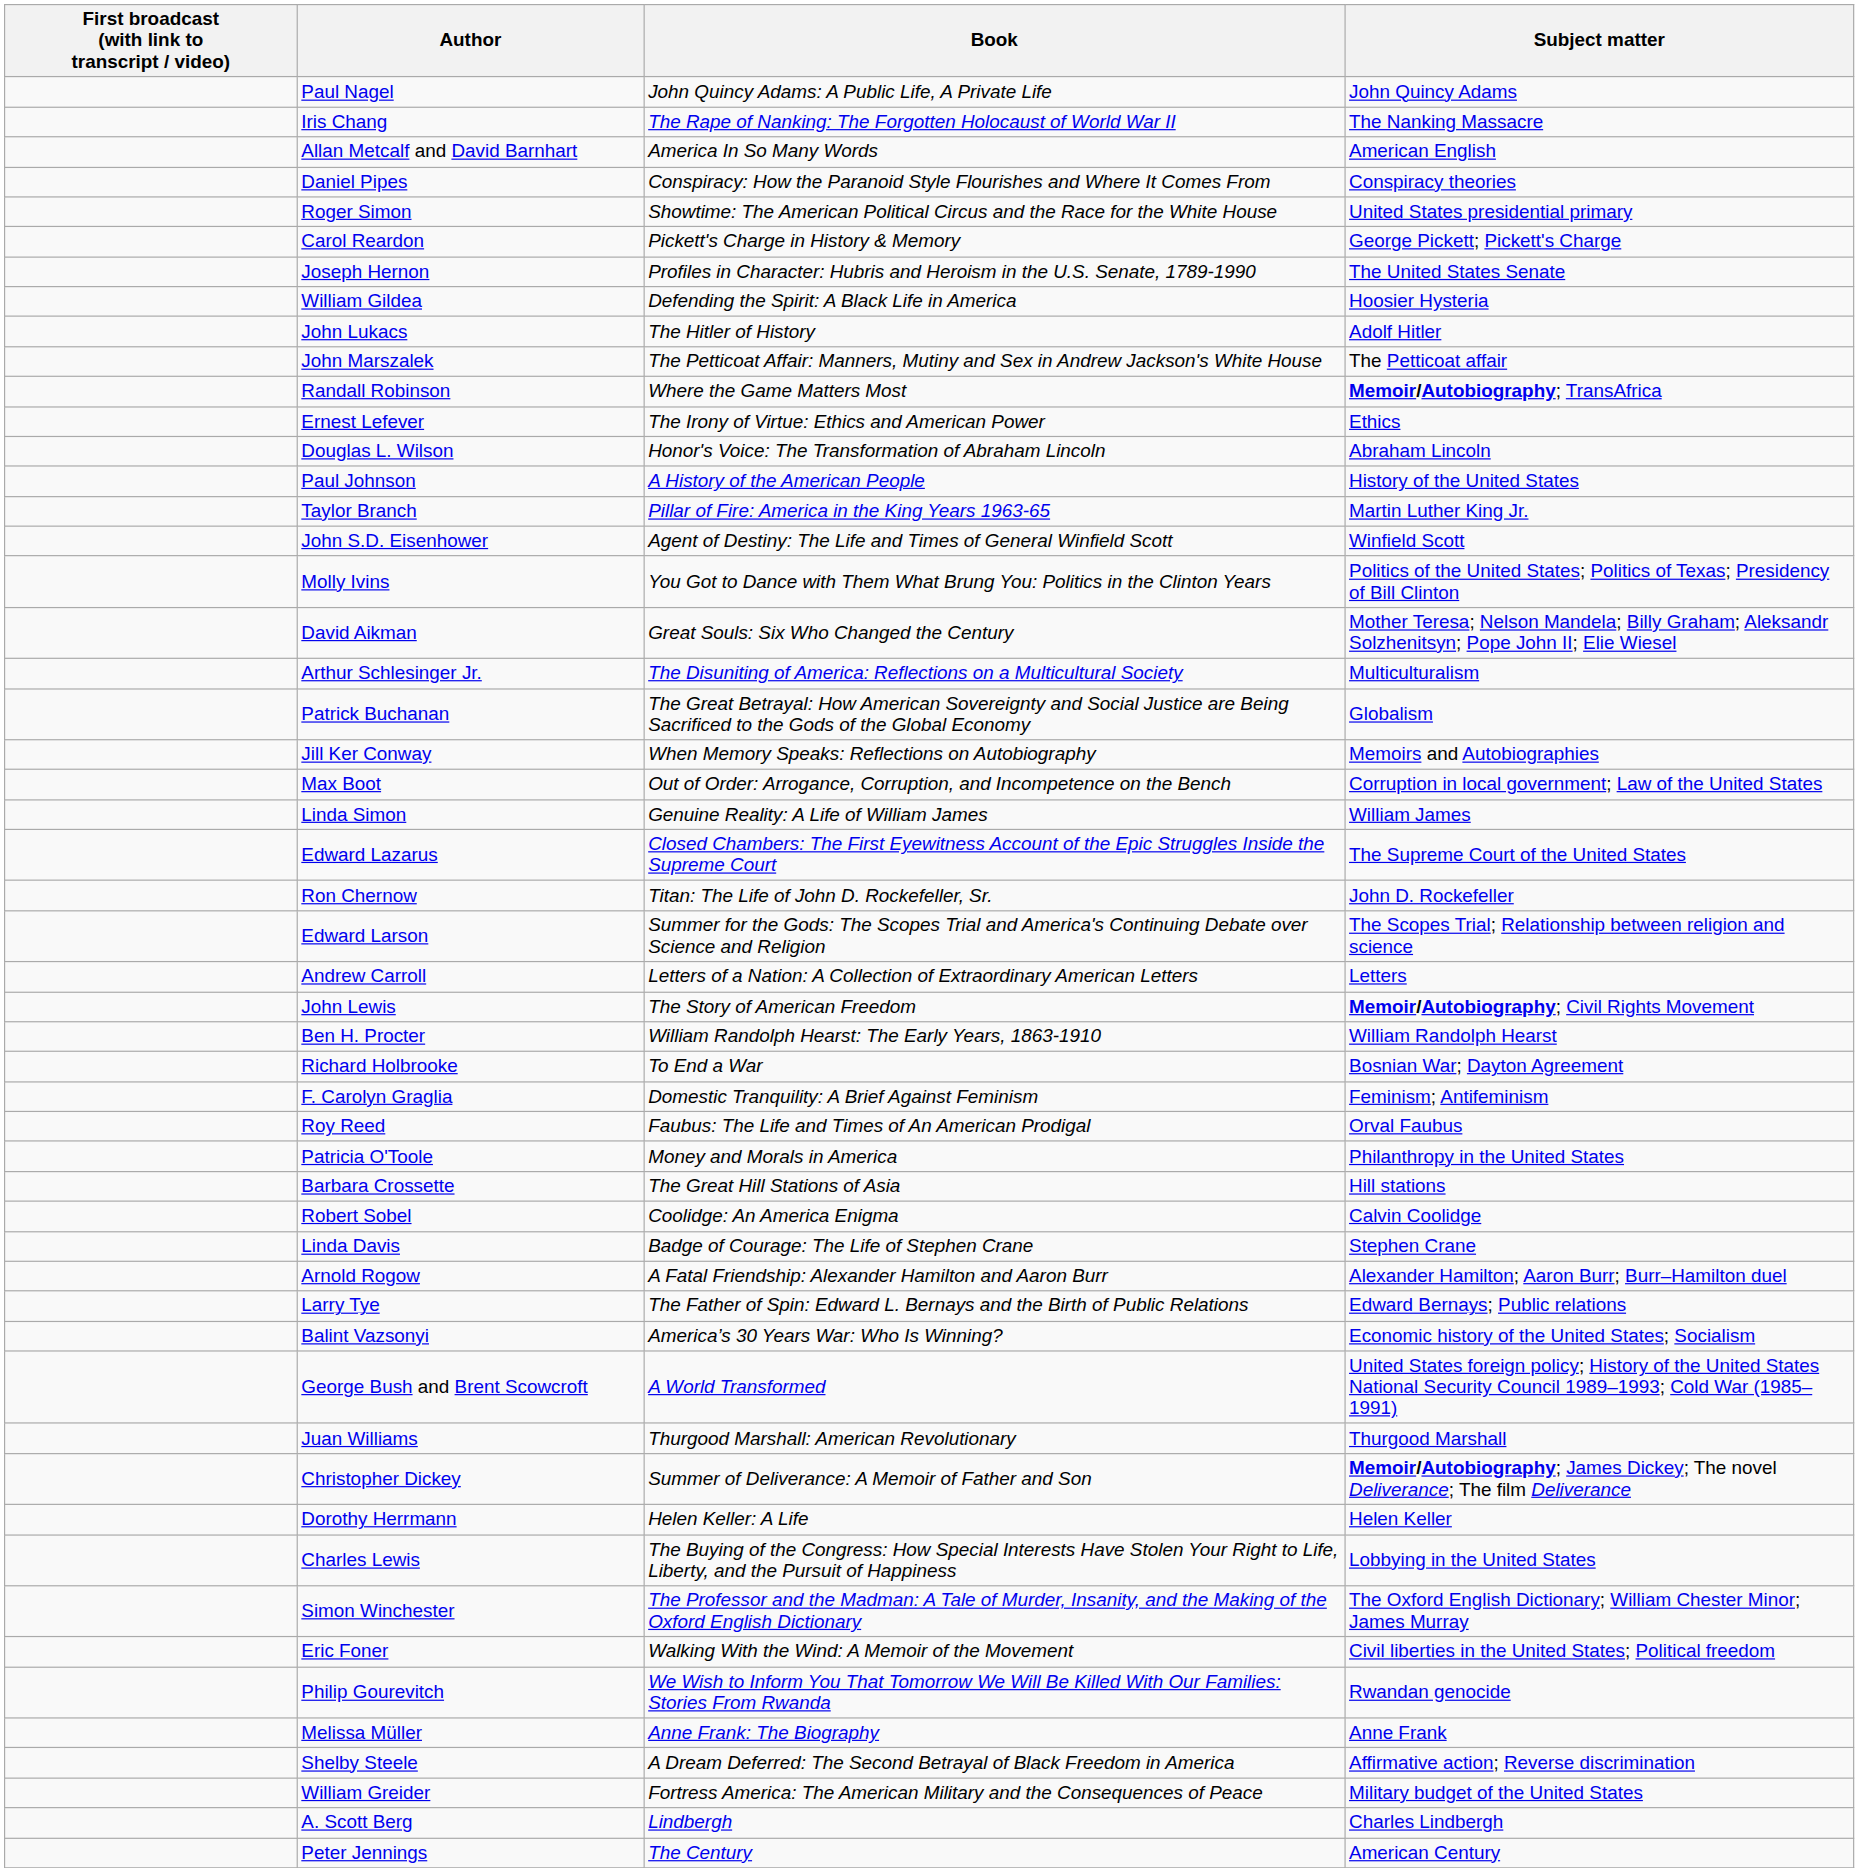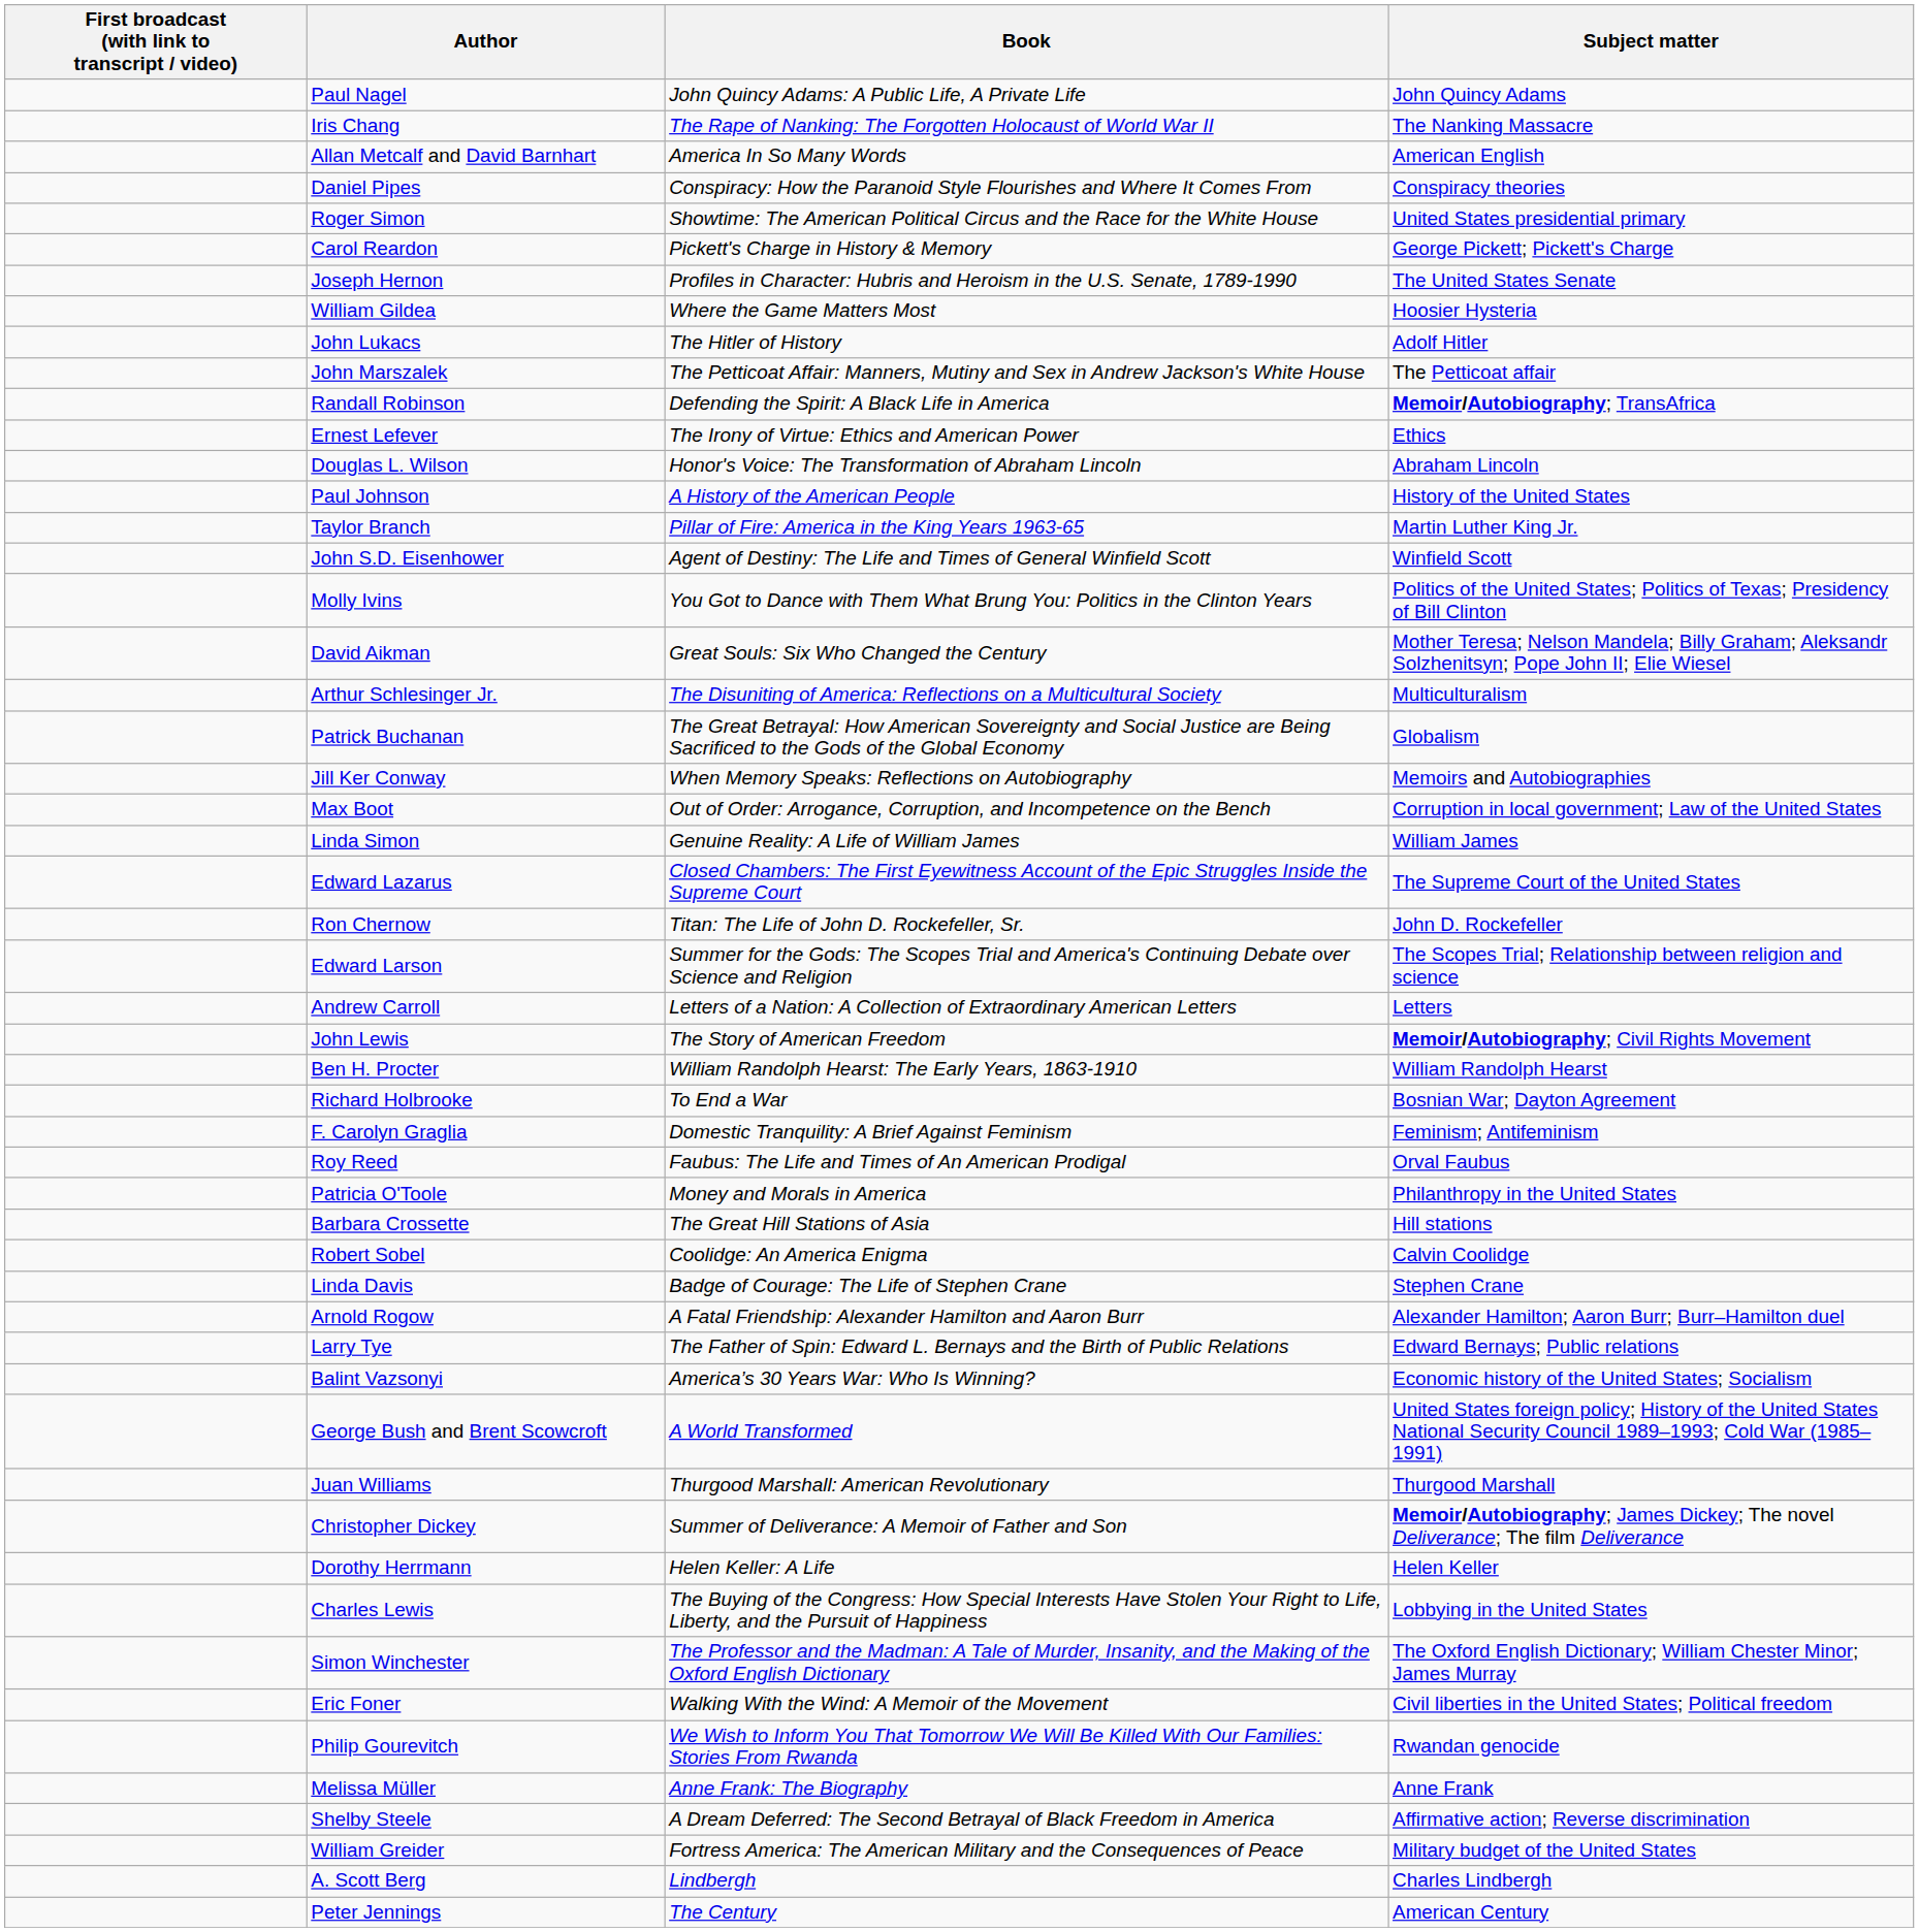 <table class="wikitable" width="99%">
 <tr>
 <th width="100">First broadcast<br>(with link to<br>transcript / video)</th>
 <th width="120">Author</th>
 <th width="250">Book</th>
 <th width="150">Subject matter</th>
 </tr>
 <tr>
 <td></td>
 <td><a href='#'>Paul Nagel</a></td>
 <td><em>John Quincy Adams: A Public Life, A Private Life</em></td>
 <td><a href='#'>John Quincy Adams</a></td>
 </tr>
 <tr>
 <td></td>
 <td><a href='#'>Iris Chang</a></td>
 <td><em><a href='#'>The Rape of Nanking: The Forgotten Holocaust of World War II</a></em></td>
 <td><a href='#'>The Nanking Massacre</a></td>
 </tr>
 <tr>
 <td></td>
 <td><a href='#'>Allan Metcalf</a> and <a href='#'>David Barnhart</a></td>
 <td><em>America In So Many Words</em></td>
 <td><a href='#'>American English</a></td>
 </tr>
 <tr>
 <td></td>
 <td><a href='#'>Daniel Pipes</a></td>
 <td><em>Conspiracy: How the Paranoid Style Flourishes and Where It Comes From</em></td>
 <td><a href='#'>Conspiracy theories</a></td>
 </tr>
 <tr>
 <td></td>
 <td><a href='#'>Roger Simon</a></td>
 <td><em>Showtime: The American Political Circus and the Race for the White House</em></td>
 <td><a href='#'>United States presidential primary</a></td>
 </tr>
 <tr>
 <td></td>
 <td><a href='#'>Carol Reardon</a></td>
 <td><em>Pickett's Charge in History & Memory</em></td>
 <td><a href='#'>George Pickett</a>; <a href='#'>Pickett's Charge</a></td>
 </tr>
 <tr>
 <td></td>
 <td><a href='#'>Joseph Hernon</a></td>
 <td><em>Profiles in Character: Hubris and Heroism in the U.S. Senate, 1789-1990</em></td>
 <td><a href='#'>The United States Senate</a></td>
 </tr>
 <tr>
 <td></td>
 <td><a href='#'>William Gildea</a></td>
-<td><em>Defending the Spirit: A Black Life in America</em></td>
+<td><em>Where the Game Matters Most</em></td>
 <td><a href='#'>Hoosier Hysteria</a></td>
 </tr>
 <tr>
 <td></td>
 <td><a href='#'>John Lukacs</a></td>
 <td><em>The Hitler of History</em></td>
 <td><a href='#'>Adolf Hitler</a></td>
 </tr>
 <tr>
 <td></td>
 <td><a href='#'>John Marszalek</a></td>
 <td><em>The Petticoat Affair: Manners, Mutiny and Sex in Andrew Jackson's White House</em></td>
 <td>The <a href='#'>Petticoat affair</a></td>
 </tr>
 <tr>
 <td></td>
 <td><a href='#'>Randall Robinson</a></td>
-<td><em>Where the Game Matters Most</em></td>
+<td><em>Defending the Spirit: A Black Life in America</em></td>
 <td><strong><a href='#'>Memoir</a>/<a href='#'>Autobiography</a></strong>; <a href='#'>TransAfrica</a></td>
 </tr>
 <tr>
 <td></td>
 <td><a href='#'>Ernest Lefever</a></td>
 <td><em>The Irony of Virtue: Ethics and American Power</em></td>
 <td><a href='#'>Ethics</a></td>
 </tr>
 <tr>
 <td></td>
 <td><a href='#'>Douglas L. Wilson</a></td>
 <td><em>Honor's Voice: The Transformation of Abraham Lincoln</em></td>
 <td><a href='#'>Abraham Lincoln</a></td>
 </tr>
 <tr>
 <td></td>
 <td><a href='#'>Paul Johnson</a></td>
 <td><em><a href='#'>A History of the American People</a></em></td>
 <td><a href='#'>History of the United States</a></td>
 </tr>
 <tr>
 <td></td>
 <td><a href='#'>Taylor Branch</a></td>
 <td><em><a href='#'>Pillar of Fire: America in the King Years 1963-65</a></em></td>
 <td><a href='#'>Martin Luther King Jr.</a></td>
 </tr>
 <tr>
 <td></td>
 <td><a href='#'>John S.D. Eisenhower</a></td>
 <td><em>Agent of Destiny: The Life and Times of General Winfield Scott</em></td>
 <td><a href='#'>Winfield Scott</a></td>
 </tr>
 <tr>
 <td></td>
 <td><a href='#'>Molly Ivins</a></td>
 <td><em>You Got to Dance with Them What Brung You: Politics in the Clinton Years</em></td>
 <td><a href='#'>Politics of the United States</a>; <a href='#'>Politics of Texas</a>; <a href='#'>Presidency of Bill Clinton</a></td>
 </tr>
 <tr>
 <td></td>
 <td><a href='#'>David Aikman</a></td>
 <td><em>Great Souls: Six Who Changed the Century</em></td>
 <td><a href='#'>Mother Teresa</a>; <a href='#'>Nelson Mandela</a>; <a href='#'>Billy Graham</a>; <a href='#'>Aleksandr Solzhenitsyn</a>; <a href='#'>Pope John II</a>; <a href='#'>Elie Wiesel</a></td>
 </tr>
 <tr>
 <td></td>
 <td><a href='#'>Arthur Schlesinger Jr.</a></td>
 <td><em><a href='#'>The Disuniting of America: Reflections on a Multicultural Society</a></em></td>
 <td><a href='#'>Multiculturalism</a></td>
 </tr>
 <tr>
 <td></td>
 <td><a href='#'>Patrick Buchanan</a></td>
 <td><em>The Great Betrayal: How American Sovereignty and Social Justice are Being Sacrificed to the Gods of the Global Economy</em></td>
 <td><a href='#'>Globalism</a></td>
 </tr>
 <tr>
 <td></td>
 <td><a href='#'>Jill Ker Conway</a></td>
 <td><em>When Memory Speaks: Reflections on Autobiography</em></td>
 <td><a href='#'>Memoirs</a> and <a href='#'>Autobiographies</a></td>
 </tr>
 <tr>
 <td></td>
 <td><a href='#'>Max Boot</a></td>
 <td><em>Out of Order: Arrogance, Corruption, and Incompetence on the Bench</em></td>
 <td><a href='#'>Corruption in local government</a>; <a href='#'>Law of the United States</a></td>
 </tr>
 <tr>
 <td></td>
 <td><a href='#'>Linda Simon</a></td>
 <td><em>Genuine Reality: A Life of William James</em></td>
 <td><a href='#'>William James</a></td>
 </tr>
 <tr>
 <td></td>
 <td><a href='#'>Edward Lazarus</a></td>
 <td><em><a href='#'>Closed Chambers: The First Eyewitness Account of the Epic Struggles Inside the Supreme Court</a></em></td>
 <td><a href='#'>The Supreme Court of the United States</a></td>
 </tr>
 <tr>
 <td></td>
 <td><a href='#'>Ron Chernow</a></td>
 <td><em>Titan: The Life of John D. Rockefeller, Sr.</em></td>
 <td><a href='#'>John D. Rockefeller</a></td>
 </tr>
 <tr>
 <td></td>
 <td><a href='#'>Edward Larson</a></td>
 <td><em>Summer for the Gods: The Scopes Trial and America's Continuing Debate over Science and Religion</em></td>
 <td><a href='#'>The Scopes Trial</a>; <a href='#'>Relationship between religion and science</a></td>
 </tr>
 <tr>
 <td></td>
 <td><a href='#'>Andrew Carroll</a></td>
 <td><em>Letters of a Nation: A Collection of Extraordinary American Letters</em></td>
 <td><a href='#'>Letters</a></td>
 </tr>
 <tr>
 <td></td>
 <td><a href='#'>John Lewis</a></td>
 <td><em>The Story of American Freedom</em></td>
 <td><strong><a href='#'>Memoir</a>/<a href='#'>Autobiography</a></strong>; <a href='#'>Civil Rights Movement</a></td>
 </tr>
 <tr>
 <td></td>
 <td><a href='#'>Ben H. Procter</a></td>
 <td><em>William Randolph Hearst: The Early Years, 1863-1910</em></td>
 <td><a href='#'>William Randolph Hearst</a></td>
 </tr>
 <tr>
 <td></td>
 <td><a href='#'>Richard Holbrooke</a></td>
 <td><em>To End a War</em></td>
 <td><a href='#'>Bosnian War</a>; <a href='#'>Dayton Agreement</a></td>
 </tr>
 <tr>
 <td></td>
 <td><a href='#'>F. Carolyn Graglia</a></td>
 <td><em>Domestic Tranquility: A Brief Against Feminism</em></td>
 <td><a href='#'>Feminism</a>; <a href='#'>Antifeminism</a></td>
 </tr>
 <tr>
 <td></td>
 <td><a href='#'>Roy Reed</a></td>
 <td><em>Faubus: The Life and Times of An American Prodigal</em></td>
 <td><a href='#'>Orval Faubus</a></td>
 </tr>
 <tr>
 <td></td>
 <td><a href='#'>Patricia O'Toole</a></td>
 <td><em>Money and Morals in America</em></td>
 <td><a href='#'>Philanthropy in the United States</a></td>
 </tr>
 <tr>
 <td></td>
 <td><a href='#'>Barbara Crossette</a></td>
 <td><em>The Great Hill Stations of Asia</em></td>
 <td><a href='#'>Hill stations</a></td>
 </tr>
 <tr>
 <td></td>
 <td><a href='#'>Robert Sobel</a></td>
 <td><em>Coolidge: An America Enigma</em></td>
 <td><a href='#'>Calvin Coolidge</a></td>
 </tr>
 <tr>
 <td></td>
 <td><a href='#'>Linda Davis</a></td>
 <td><em>Badge of Courage: The Life of Stephen Crane</em></td>
 <td><a href='#'>Stephen Crane</a></td>
 </tr>
 <tr>
 <td></td>
 <td><a href='#'>Arnold Rogow</a></td>
 <td><em>A Fatal Friendship: Alexander Hamilton and Aaron Burr</em></td>
 <td><a href='#'>Alexander Hamilton</a>; <a href='#'>Aaron Burr</a>; <a href='#'>Burr–Hamilton duel</a></td>
 </tr>
 <tr>
 <td></td>
 <td><a href='#'>Larry Tye</a></td>
 <td><em>The Father of Spin: Edward L. Bernays and the Birth of Public Relations</em></td>
 <td><a href='#'>Edward Bernays</a>; <a href='#'>Public relations</a></td>
 </tr>
 <tr>
 <td></td>
 <td><a href='#'>Balint Vazsonyi</a></td>
 <td><em>America’s 30 Years War: Who Is Winning?</em></td>
 <td><a href='#'>Economic history of the United States</a>; <a href='#'>Socialism</a></td>
 </tr>
 <tr>
 <td></td>
 <td><a href='#'>George Bush</a> and <a href='#'>Brent Scowcroft</a></td>
 <td><em><a href='#'>A World Transformed</a></em></td>
 <td><a href='#'>United States foreign policy</a>; <a href='#'>History of the United States National Security Council 1989–1993</a>;  <a href='#'>Cold War (1985–1991)</a></td>
 </tr>
 <tr>
 <td></td>
 <td><a href='#'>Juan Williams</a></td>
 <td><em>Thurgood Marshall: American Revolutionary</em></td>
 <td><a href='#'>Thurgood Marshall</a></td>
 </tr>
 <tr>
 <td></td>
 <td><a href='#'>Christopher Dickey</a></td>
 <td><em>Summer of Deliverance: A Memoir of Father and Son</em></td>
 <td><strong><a href='#'>Memoir</a>/<a href='#'>Autobiography</a></strong>; <a href='#'>James Dickey</a>; The novel <em><a href='#'>Deliverance</a></em>; The film <em><a href='#'>Deliverance</a></em></td>
 </tr>
 <tr>
 <td></td>
 <td><a href='#'>Dorothy Herrmann</a></td>
 <td><em>Helen Keller: A Life</em></td>
 <td><a href='#'>Helen Keller</a></td>
 </tr>
 <tr>
 <td></td>
 <td><a href='#'>Charles Lewis</a></td>
 <td><em>The Buying of the Congress: How Special Interests Have Stolen Your Right to Life, Liberty, and the Pursuit of Happiness</em></td>
 <td><a href='#'>Lobbying in the United States</a></td>
 </tr>
 <tr>
 <td></td>
 <td><a href='#'>Simon Winchester</a></td>
 <td><em><a href='#'>The Professor and the Madman: A Tale of Murder, Insanity, and the Making of the Oxford English Dictionary</a></em></td>
 <td><a href='#'>The Oxford English Dictionary</a>; <a href='#'>William Chester Minor</a>; <a href='#'>James Murray</a></td>
 </tr>
 <tr>
 <td></td>
 <td><a href='#'>Eric Foner</a></td>
 <td><em>Walking With the Wind: A Memoir of the Movement</em></td>
 <td><a href='#'>Civil liberties in the United States</a>; <a href='#'>Political freedom</a></td>
 </tr>
 <tr>
 <td></td>
 <td><a href='#'>Philip Gourevitch</a></td>
 <td><em><a href='#'>We Wish to Inform You That Tomorrow We Will Be Killed With Our Families: Stories From Rwanda</a></em></td>
 <td><a href='#'>Rwandan genocide</a></td>
 </tr>
 <tr>
 <td></td>
 <td><a href='#'>Melissa Müller</a></td>
 <td><em><a href='#'>Anne Frank: The Biography</a></em></td>
 <td><a href='#'>Anne Frank</a></td>
 </tr>
 <tr>
 <td></td>
 <td><a href='#'>Shelby Steele</a></td>
 <td><em>A Dream Deferred: The Second Betrayal of Black Freedom in America</em></td>
 <td><a href='#'>Affirmative action</a>; <a href='#'>Reverse discrimination</a></td>
 </tr>
 <tr>
 <td></td>
 <td><a href='#'>William Greider</a></td>
 <td><em>Fortress America: The American Military and the Consequences of Peace</em></td>
 <td><a href='#'>Military budget of the United States</a></td>
 </tr>
 <tr>
 <td></td>
 <td><a href='#'>A. Scott Berg</a></td>
 <td><em><a href='#'>Lindbergh</a></em></td>
 <td><a href='#'>Charles Lindbergh</a></td>
 </tr>
 <tr>
 <td></td>
 <td><a href='#'>Peter Jennings</a></td>
 <td><em><a href='#'>The Century</a></em></td>
 <td><a href='#'>American Century</a></td>
 </tr>
 </table>
